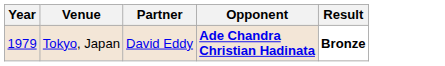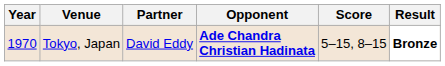 <table class="sortable wikitable" style="font-size: 90%;">
 <tr>
 <th>Year</th>
 <th>Venue</th>
 <th>Partner</th>
 <th>Opponent</th>
+<th>Score</th>
 <th>Result</th>
 </tr>
 <tr style="background:#F3E6D7">
-<td align="center"><a href='#'>1979</a></td>
+<td align="center"><a href='#'>1970</a></td>
 <td align="left"><a href='#'>Tokyo</a>, Japan</td>
 <td align="left"> <a href='#'>David Eddy</a></td>
 <td align="left"><strong> <a href='#'>Ade Chandra</a><br> <a href='#'>Christian Hadinata</a></strong></td>
+<td align="left">5–15, 8–15</td>
 <td style="text-align:left; background: white"> <strong>Bronze</strong></td>
 </tr>
 </table>
